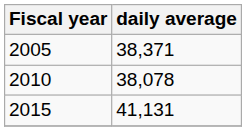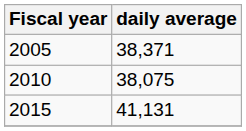 <table class="wikitable">
 <tr>
 <th>Fiscal year</th>
 <th>daily average</th>
 </tr>
 <tr>
 <td>2005</td>
 <td>38,371</td>
 </tr>
 <tr>
 <td>2010</td>
-<td>38,078</td>
+<td>38,075</td>
 </tr>
 <tr>
 <td>2015</td>
 <td>41,131</td>
 </tr>
 <tr>
 </tr>
 </table>
